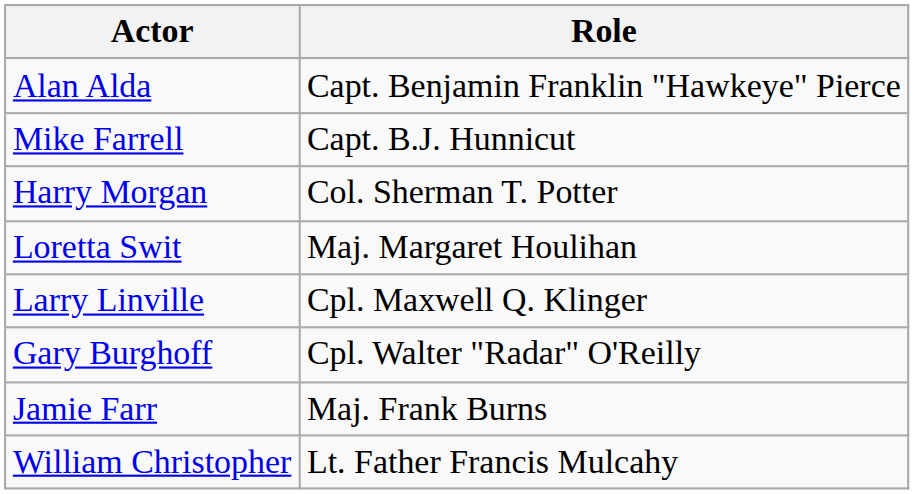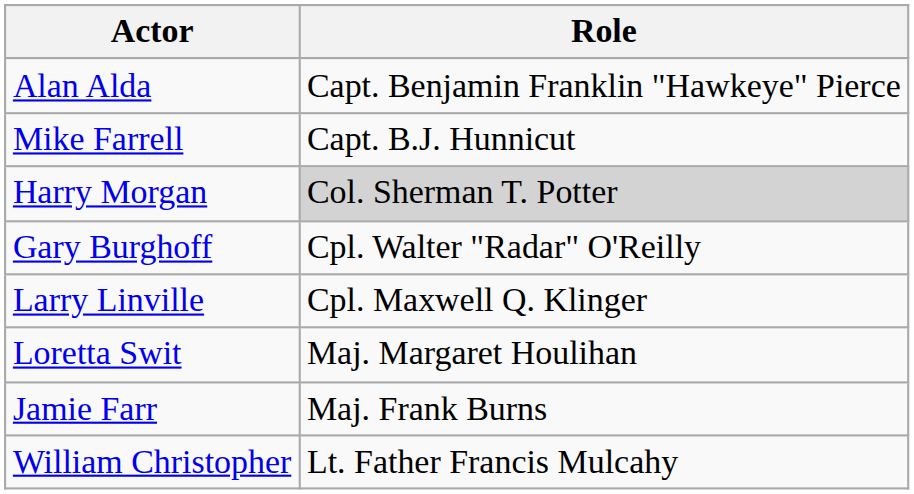 <table class="wikitable">
 <tr>
 <th>Actor</th>
 <th>Role</th>
 </tr>
 <tr>
 <td><a href='#'>Alan Alda</a></td>
 <td>Capt. Benjamin Franklin "Hawkeye" Pierce</td>
 </tr>
 <tr>
 <td><a href='#'>Mike Farrell</a></td>
 <td>Capt. B.J. Hunnicut</td>
 </tr>
 <tr>
 <td><a href='#'>Harry Morgan</a></td>
-<td>Col. Sherman T. Potter</td>
+<td style="background: lightgrey;">Col. Sherman T. Potter</td>
 </tr>
 <tr>
-<td><a href='#'>Loretta Swit</a></td>
-<td>Maj. Margaret Houlihan</td>
+<td><a href='#'>Gary Burghoff</a></td>
+<td>Cpl. Walter "Radar" O'Reilly</td>
 </tr>
 <tr>
 <td><a href='#'>Larry Linville</a></td>
 <td>Cpl. Maxwell Q. Klinger</td>
 </tr>
 <tr>
-<td><a href='#'>Gary Burghoff</a></td>
-<td>Cpl. Walter "Radar" O'Reilly</td>
+<td><a href='#'>Loretta Swit</a></td>
+<td>Maj. Margaret Houlihan</td>
 </tr>
 <tr>
 <td><a href='#'>Jamie Farr</a></td>
 <td>Maj. Frank Burns</td>
 </tr>
 <tr>
 <td><a href='#'>William Christopher</a></td>
 <td>Lt. Father Francis Mulcahy</td>
 </tr>
 </table>
